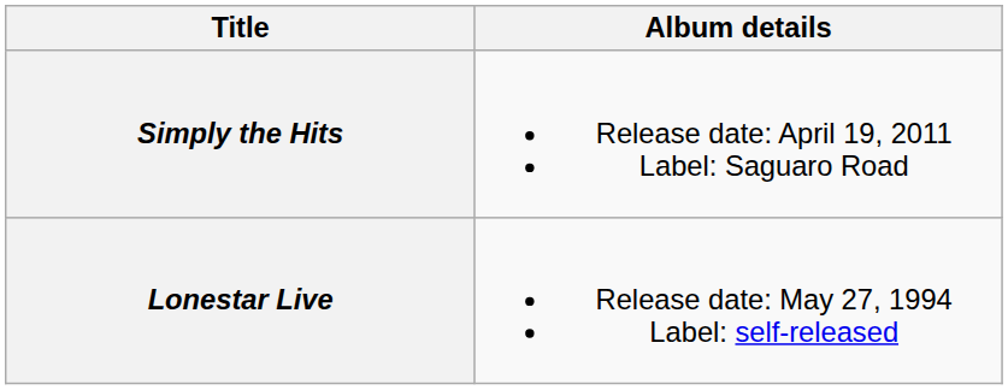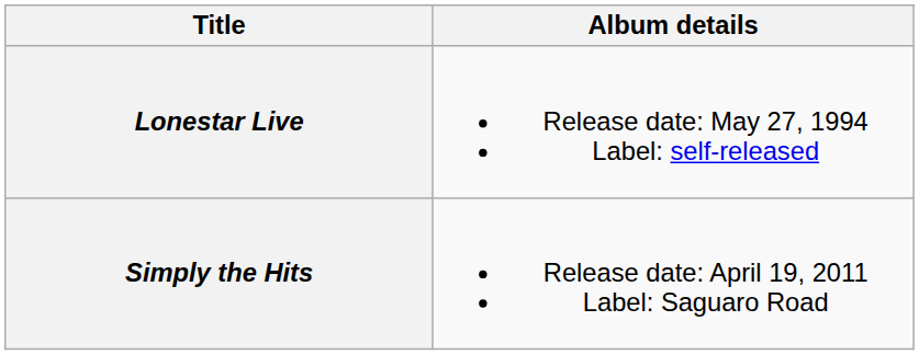 <table class="wikitable plainrowheaders" style="text-align:center;">
 <tr>
 <th style="width:16em;">Title</th>
 <th style="width:18em;">Album details</th>
 </tr>
 <tr>
+<th scope="row"><em>Lonestar Live</em></th>
+<td><br><ul><li>Release date: May 27, 1994</li><li>Label: <a href='#'>self-released</a></li></ul></td>
+</tr>
+<tr>
 <th scope="row"><em>Simply the Hits</em></th>
 <td><br><ul><li>Release date: April 19, 2011</li><li>Label: Saguaro Road</li></ul></td>
 </tr>
-<tr>
-<th scope="row"><em>Lonestar Live</em></th>
-<td><br><ul><li>Release date: May 27, 1994</li><li>Label: <a href='#'>self-released</a></li></ul></td>
-</tr>
 </table>
